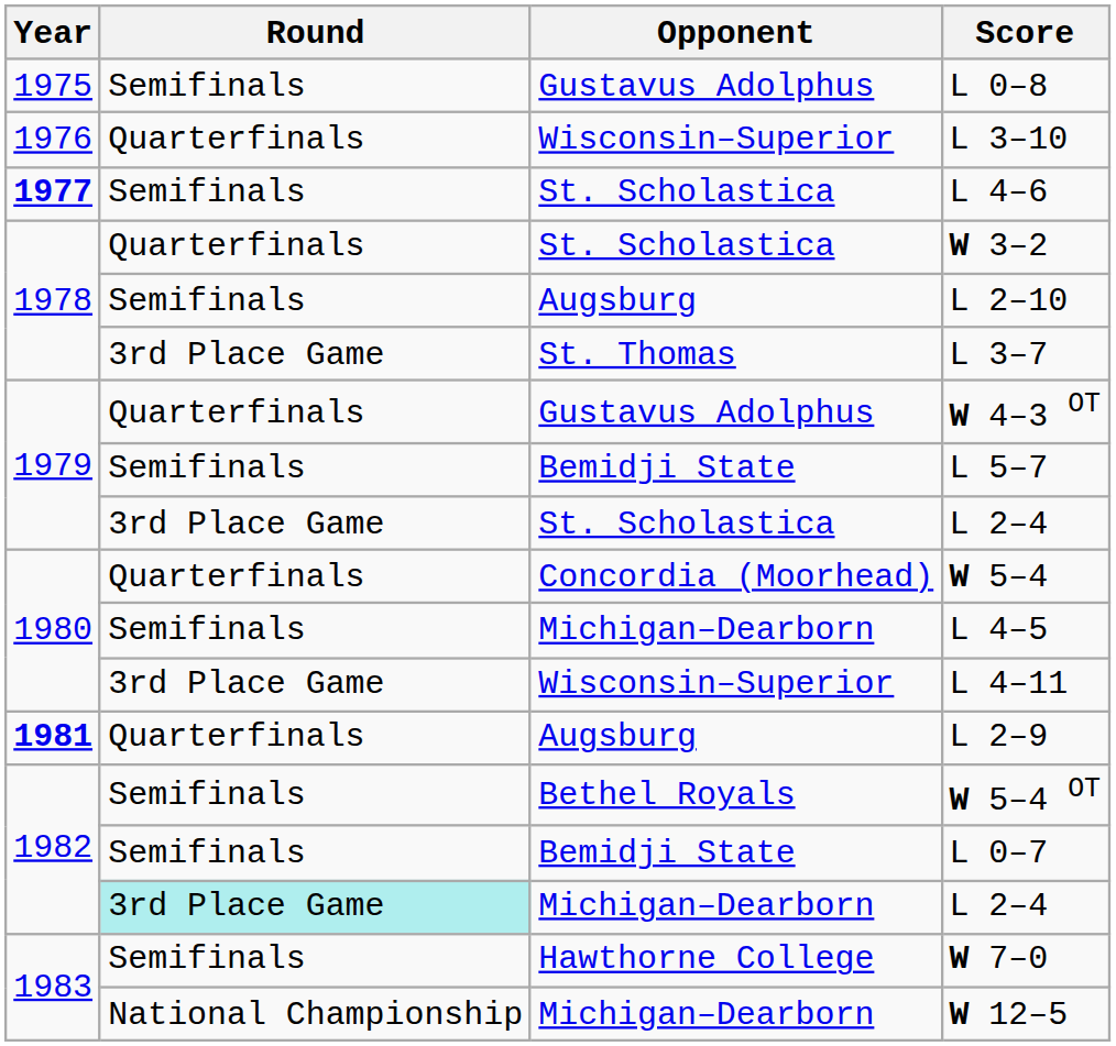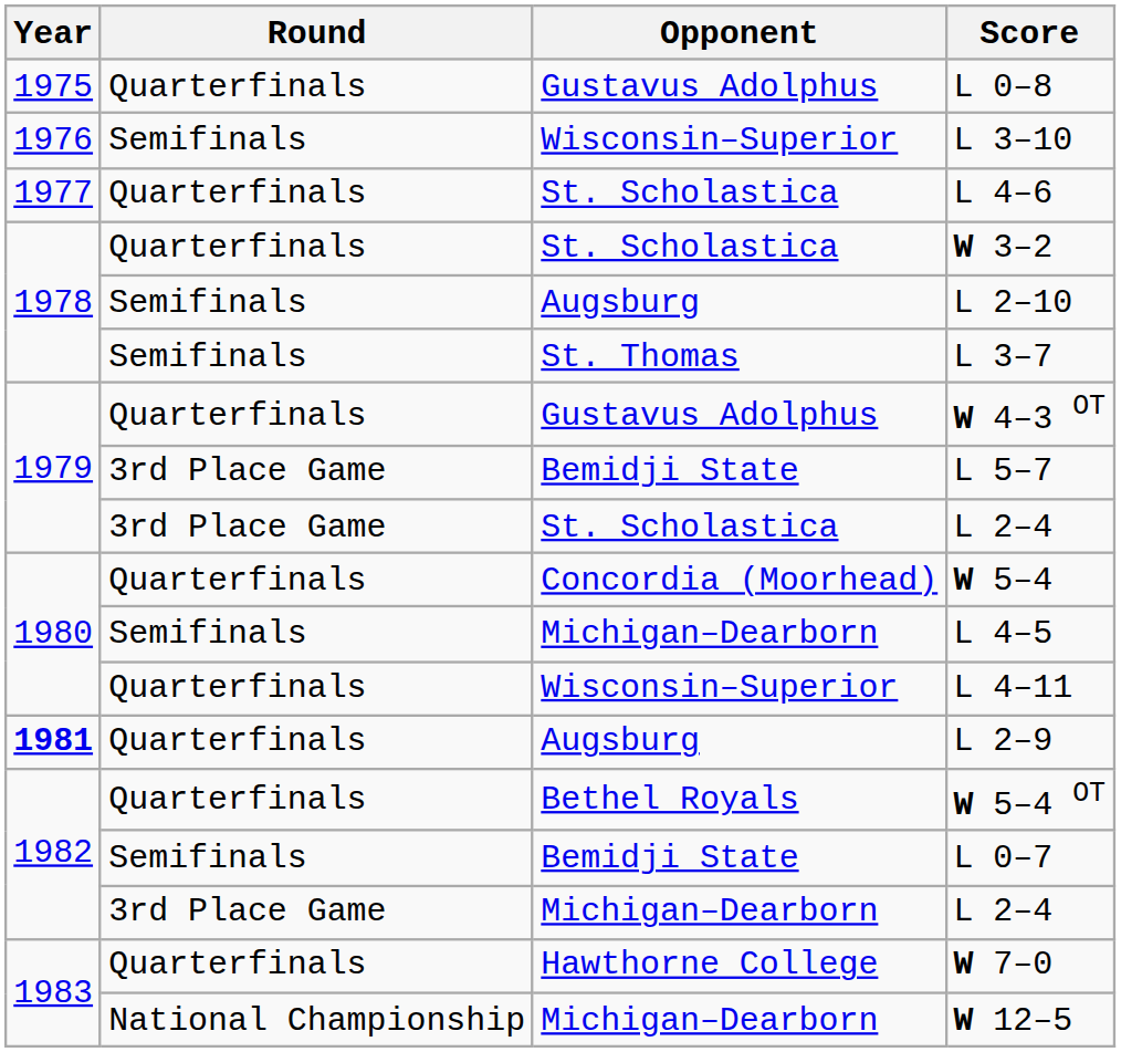 <table class="wikitable">
 <tr>
 <th>Year</th>
 <th>Round</th>
 <th>Opponent</th>
 <th>Score</th>
 </tr>
 <tr>
 <td><a href='#'>1975</a></td>
-<td>Semifinals</td>
+<td>Quarterfinals</td>
 <td><a href='#'>Gustavus Adolphus</a></td>
 <td>L 0–8</td>
 </tr>
 <tr>
 <td><a href='#'>1976</a></td>
-<td>Quarterfinals</td>
+<td>Semifinals</td>
 <td><a href='#'>Wisconsin–Superior</a></td>
 <td>L 3–10</td>
 </tr>
 <tr>
-<td><strong><a href='#'>1977</a></strong></td>
-<td>Semifinals</td>
+<td><a href='#'>1977</a></td>
+<td>Quarterfinals</td>
 <td><a href='#'>St. Scholastica</a></td>
 <td>L 4–6</td>
 </tr>
 <tr>
 <td rowspan="3"><a href='#'>1978</a></td>
 <td>Quarterfinals</td>
 <td><a href='#'>St. Scholastica</a></td>
 <td><strong>W</strong> 3–2</td>
 </tr>
 <tr>
 <td>Semifinals</td>
 <td><a href='#'>Augsburg</a></td>
 <td>L 2–10</td>
 </tr>
 <tr>
-<td>3rd Place Game</td>
+<td>Semifinals</td>
 <td><a href='#'>St. Thomas</a></td>
 <td>L 3–7</td>
 </tr>
 <tr>
 <td rowspan="3"><a href='#'>1979</a></td>
 <td>Quarterfinals</td>
 <td><a href='#'>Gustavus Adolphus</a></td>
 <td><strong>W</strong> 4–3 <sup>OT</sup></td>
 </tr>
 <tr>
-<td>Semifinals</td>
+<td>3rd Place Game</td>
 <td><a href='#'>Bemidji State</a></td>
 <td>L 5–7</td>
 </tr>
 <tr>
 <td>3rd Place Game</td>
 <td><a href='#'>St. Scholastica</a></td>
 <td>L 2–4</td>
 </tr>
 <tr>
 <td rowspan="3"><a href='#'>1980</a></td>
 <td>Quarterfinals</td>
 <td><a href='#'>Concordia (Moorhead)</a></td>
 <td><strong>W</strong> 5–4</td>
 </tr>
 <tr>
 <td>Semifinals</td>
 <td><a href='#'>Michigan–Dearborn</a></td>
 <td>L 4–5</td>
 </tr>
 <tr>
-<td>3rd Place Game</td>
+<td>Quarterfinals</td>
 <td><a href='#'>Wisconsin–Superior</a></td>
 <td>L 4–11</td>
 </tr>
 <tr>
 <td><strong><a href='#'>1981</a></strong></td>
 <td>Quarterfinals</td>
 <td><a href='#'>Augsburg</a></td>
 <td>L 2–9</td>
 </tr>
 <tr>
 <td rowspan="3"><a href='#'>1982</a></td>
-<td>Semifinals</td>
+<td>Quarterfinals</td>
 <td><a href='#'>Bethel Royals</a></td>
 <td><strong>W</strong> 5–4 <sup>OT</sup></td>
 </tr>
 <tr>
 <td>Semifinals</td>
 <td><a href='#'>Bemidji State</a></td>
 <td>L 0–7</td>
 </tr>
 <tr>
-<td style="background: paleturquoise;">3rd Place Game</td>
+<td>3rd Place Game</td>
 <td><a href='#'>Michigan–Dearborn</a></td>
 <td>L 2–4</td>
 </tr>
 <tr>
 <td rowspan="2"><a href='#'>1983</a></td>
-<td>Semifinals</td>
+<td>Quarterfinals</td>
 <td><a href='#'>Hawthorne College</a></td>
 <td><strong>W</strong> 7–0</td>
 </tr>
 <tr>
 <td>National Championship</td>
 <td><a href='#'>Michigan–Dearborn</a></td>
 <td><strong>W</strong> 12–5</td>
 </tr>
 </table>
